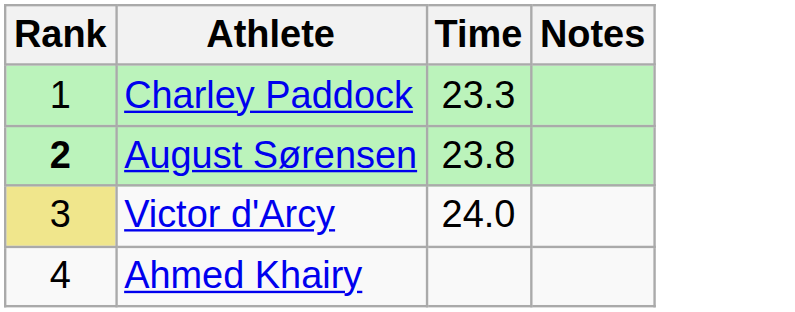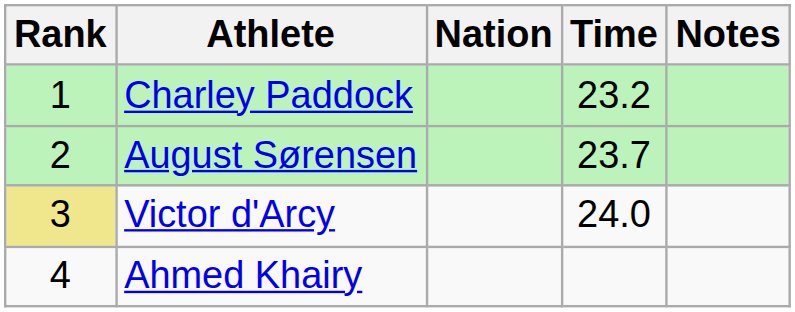 <table class="wikitable sortable" style="text-align:center">
 <tr>
 <th>Rank</th>
 <th>Athlete</th>
+<th>Nation</th>
 <th>Time</th>
 <th>Notes</th>
 </tr>
 <tr bgcolor=bbf3bb>
 <td>1</td>
 <td align=left><a href='#'>Charley Paddock</a></td>
-<td>23.3</td>
+<td align=left></td>
+<td>23.2</td>
 <td></td>
 </tr>
 <tr bgcolor=bbf3bb>
-<td><strong>2</strong></td>
+<td>2</td>
 <td align=left><a href='#'>August Sørensen</a></td>
-<td>23.8</td>
+<td align=left></td>
+<td>23.7</td>
 <td></td>
 </tr>
 <tr>
 <td style="background: khaki;">3</td>
 <td align=left><a href='#'>Victor d'Arcy</a></td>
+<td align=left></td>
 <td>24.0</td>
 <td></td>
 </tr>
 <tr>
 <td>4</td>
 <td align=left><a href='#'>Ahmed Khairy</a></td>
+<td align=left></td>
 <td data-sort-value=30.0></td>
 <td></td>
 </tr>
 </table>
